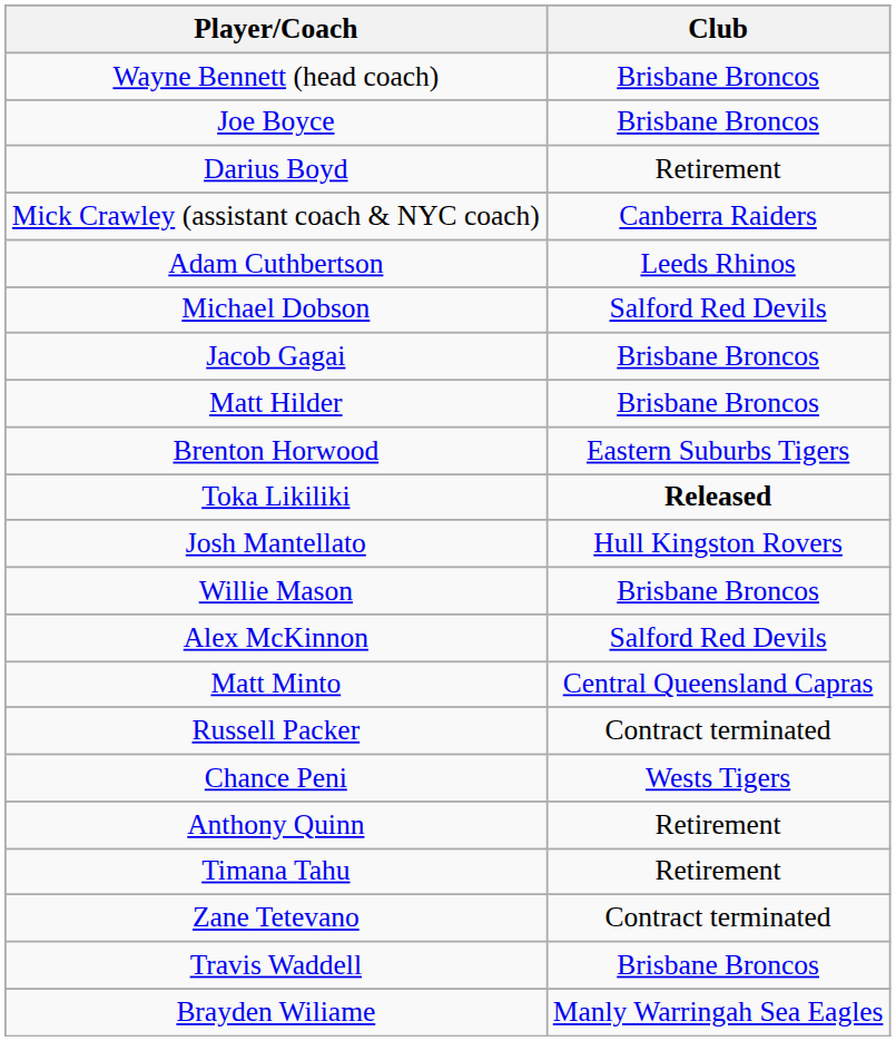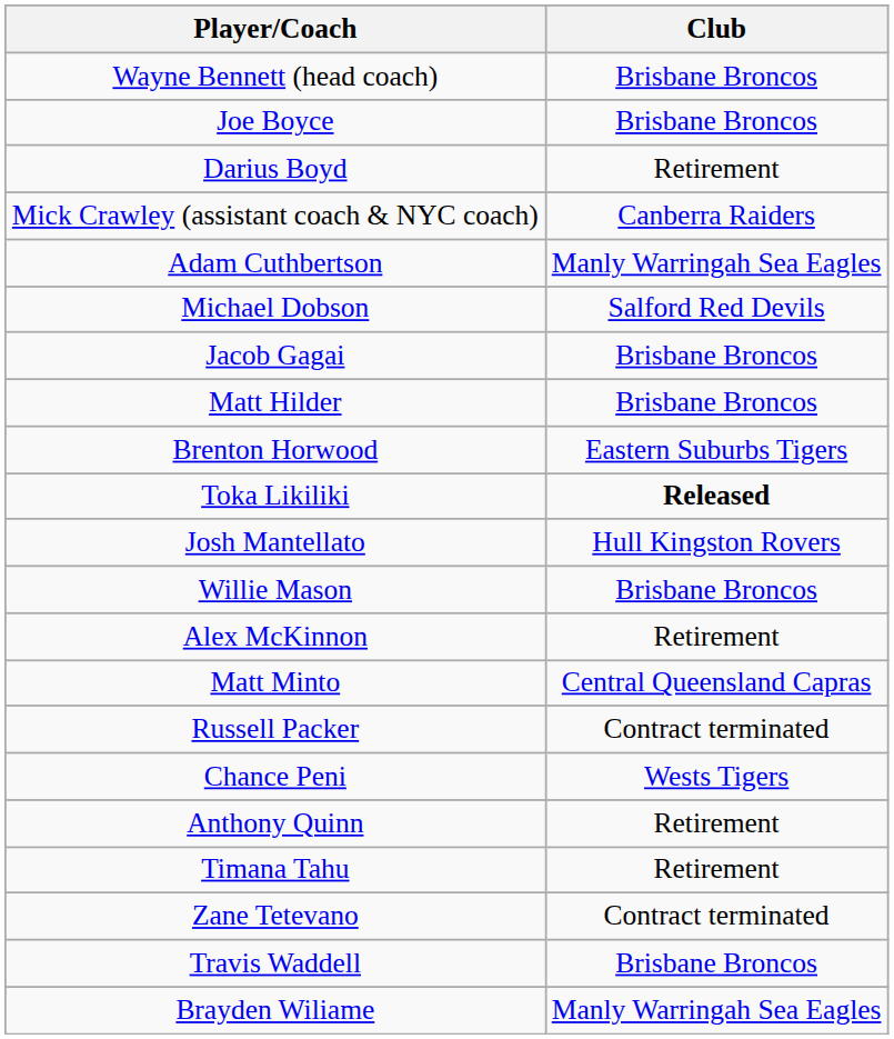 <table class="wikitable sortable" style="text-align: center; font-size:90%">
 <tr style="background:#efefef;">
 <th>Player/Coach</th>
 <th>Club</th>
 </tr>
 <tr>
 <td><a href='#'>Wayne Bennett</a> (head coach)</td>
 <td><a href='#'>Brisbane Broncos</a></td>
 </tr>
 <tr>
 <td><a href='#'>Joe Boyce</a></td>
 <td><a href='#'>Brisbane Broncos</a></td>
 </tr>
 <tr>
 <td><a href='#'>Darius Boyd</a></td>
 <td>Retirement</td>
 </tr>
 <tr>
 <td><a href='#'>Mick Crawley</a> (assistant coach & NYC coach)</td>
 <td><a href='#'>Canberra Raiders</a></td>
 </tr>
 <tr>
 <td><a href='#'>Adam Cuthbertson</a></td>
-<td><a href='#'>Leeds Rhinos</a></td>
+<td><a href='#'>Manly Warringah Sea Eagles</a></td>
 </tr>
 <tr>
 <td><a href='#'>Michael Dobson</a></td>
 <td><a href='#'>Salford Red Devils</a></td>
 </tr>
 <tr>
 <td><a href='#'>Jacob Gagai</a></td>
 <td><a href='#'>Brisbane Broncos</a></td>
 </tr>
 <tr>
 <td><a href='#'>Matt Hilder</a></td>
 <td><a href='#'>Brisbane Broncos</a></td>
 </tr>
 <tr>
 <td><a href='#'>Brenton Horwood</a></td>
 <td><a href='#'>Eastern Suburbs Tigers</a></td>
 </tr>
 <tr>
 <td><a href='#'>Toka Likiliki</a></td>
 <td><strong>Released</strong></td>
 </tr>
 <tr>
 <td><a href='#'>Josh Mantellato</a></td>
 <td><a href='#'>Hull Kingston Rovers</a></td>
 </tr>
 <tr>
 <td><a href='#'>Willie Mason</a></td>
 <td><a href='#'>Brisbane Broncos</a></td>
 </tr>
 <tr>
 <td><a href='#'>Alex McKinnon</a></td>
-<td><a href='#'>Salford Red Devils</a></td>
+<td>Retirement</td>
 </tr>
 <tr>
 <td><a href='#'>Matt Minto</a></td>
 <td><a href='#'>Central Queensland Capras</a></td>
 </tr>
 <tr>
 <td><a href='#'>Russell Packer</a></td>
 <td>Contract terminated</td>
 </tr>
 <tr>
 <td><a href='#'>Chance Peni</a></td>
 <td><a href='#'>Wests Tigers</a></td>
 </tr>
 <tr>
 <td><a href='#'>Anthony Quinn</a></td>
 <td>Retirement</td>
 </tr>
 <tr>
 <td><a href='#'>Timana Tahu</a></td>
 <td>Retirement</td>
 </tr>
 <tr>
 <td><a href='#'>Zane Tetevano</a></td>
 <td>Contract terminated</td>
 </tr>
 <tr>
 <td><a href='#'>Travis Waddell</a></td>
 <td><a href='#'>Brisbane Broncos</a></td>
 </tr>
 <tr>
 <td><a href='#'>Brayden Wiliame</a></td>
 <td><a href='#'>Manly Warringah Sea Eagles</a></td>
 </tr>
 </table>
